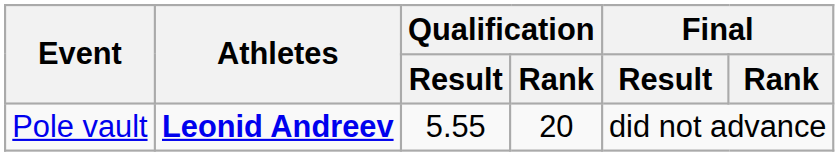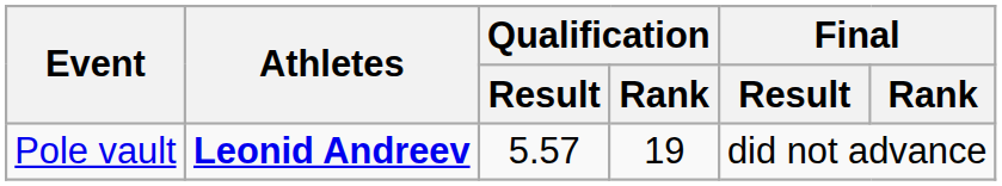 <table class="wikitable" border="1" style="font-size:90%">
 <tr>
 <th rowspan="2">Event</th>
 <th rowspan="2">Athletes</th>
 <th colspan="2">Qualification</th>
 <th colspan="2">Final</th>
 </tr>
 <tr>
 <th>Result</th>
 <th>Rank</th>
 <th>Result</th>
 <th>Rank</th>
 </tr>
 <tr>
 <td><a href='#'>Pole vault</a></td>
 <td><strong><a href='#'>Leonid Andreev</a></strong></td>
-<td align=center>5.55</td>
-<td align=center>20</td>
+<td align=center>5.57</td>
+<td align=center>19</td>
 <td align=center colspan=2>did not advance</td>
 </tr>
 </table>
